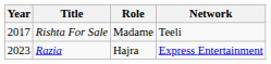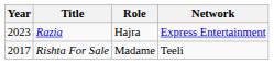 <table class="wikitable sortable plainrowheaders">
 <tr style="text-align:center;">
 <th scope="col">Year</th>
 <th scope="col">Title</th>
 <th scope="col">Role</th>
 <th scope="col">Network</th>
 </tr>
 <tr>
+<td>2023</td>
+<td><em><a href='#'>Razia</a></em></td>
+<td>Hajra</td>
+<td><a href='#'>Express Entertainment</a></td>
+</tr>
+<tr>
 <td>2017</td>
 <td><em>Rishta For Sale</em></td>
 <td>Madame</td>
 <td>Teeli</td>
 </tr>
-<tr>
-<td>2023</td>
-<td><em><a href='#'>Razia</a></em></td>
-<td>Hajra</td>
-<td><a href='#'>Express Entertainment</a></td>
-</tr>
 </table>
